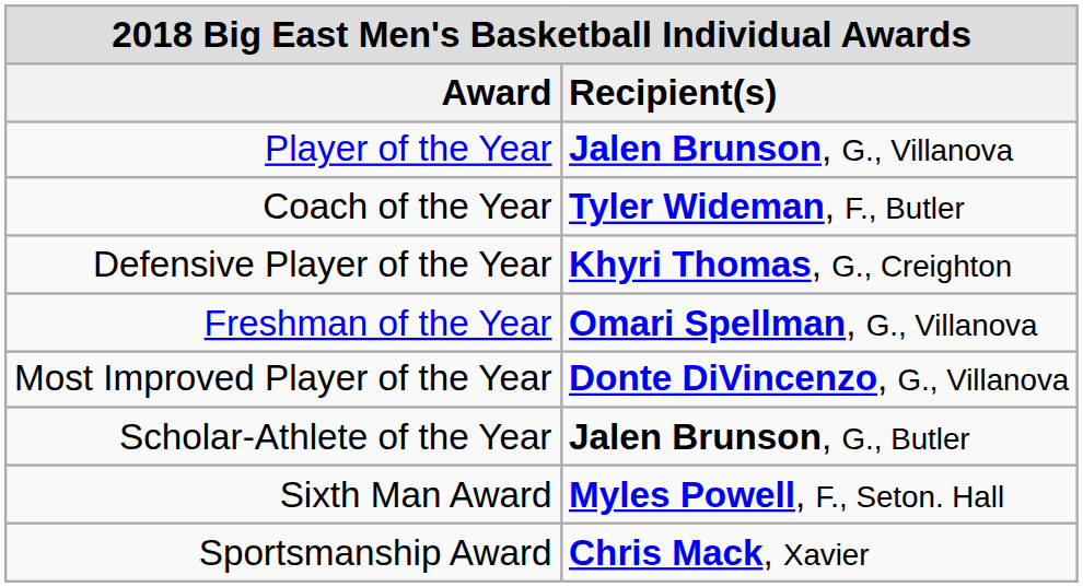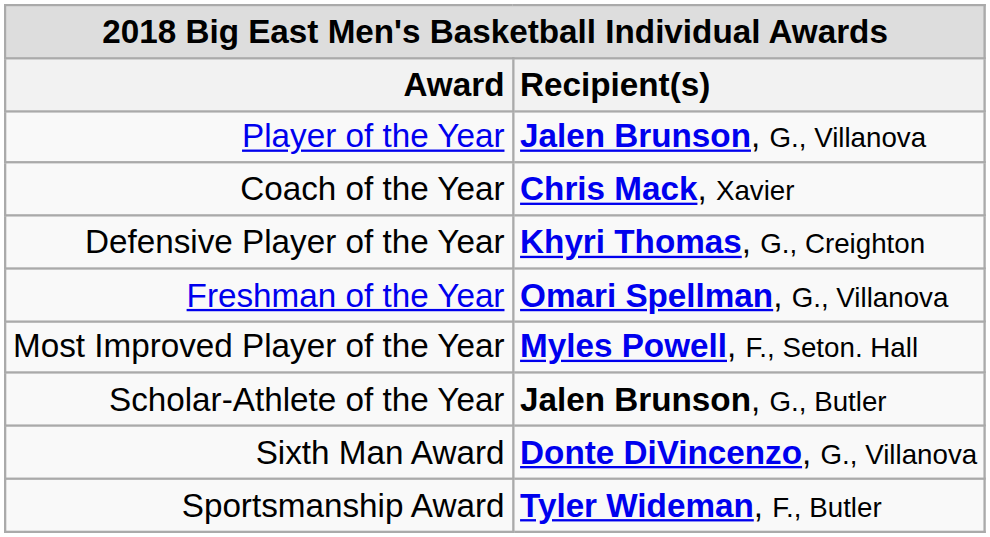 <table class="wikitable" style="white-space:nowrap; font-size:90%;">
 <tr>
 <td colspan="7" style="text-align:center; background:#ddd;"><strong>2018 Big East Men's Basketball Individual Awards</strong></td>
 </tr>
 <tr>
 <th style="text-align:right;">Award</th>
 <th style="text-align:left;">Recipient(s)</th>
 </tr>
 <tr>
 <td style="text-align:right;"><a href='#'>Player of the Year</a></td>
 <td style="text-align:left;"><strong><a href='#'>Jalen Brunson</a></strong>, <small>G., Villanova</small><br></td>
 </tr>
 <tr>
 <td style="text-align:right;">Coach of the Year</td>
-<td style="text-align:left;"><strong><a href='#'>Tyler Wideman</a></strong>, <small>F., Butler</small><br></td>
+<td style="text-align:left;"><strong><a href='#'>Chris Mack</a></strong>, <small>Xavier</small><br></td>
 </tr>
 <tr>
 <td style="text-align:right;">Defensive Player of the Year</td>
 <td style="text-align:left;"><strong><a href='#'>Khyri Thomas</a></strong>, <small>G., Creighton</small><br></td>
 </tr>
 <tr>
 <td style="text-align:right;"><a href='#'>Freshman of the Year</a></td>
 <td style="text-align:left;"><strong><a href='#'>Omari Spellman</a></strong>, <small>G., Villanova</small><br></td>
 </tr>
 <tr>
 <td style="text-align:right;">Most Improved Player of the Year</td>
-<td style="text-align:left;"><strong><a href='#'>Donte DiVincenzo</a></strong>, <small>G., Villanova</small><br></td>
+<td style="text-align:left;"><strong><a href='#'>Myles Powell</a></strong>, <small>F., Seton. Hall</small><br></td>
 </tr>
 <tr>
 <td style="text-align:right;">Scholar-Athlete of the Year</td>
 <td style="text-align:left;"><strong>Jalen Brunson</strong>, <small>G., Butler</small><br></td>
 </tr>
 <tr>
 <td style="text-align:right;">Sixth Man Award</td>
-<td style="text-align:left;"><strong><a href='#'>Myles Powell</a></strong>, <small>F., Seton. Hall</small><br></td>
+<td style="text-align:left;"><strong><a href='#'>Donte DiVincenzo</a></strong>, <small>G., Villanova</small><br></td>
 </tr>
 <tr>
 <td style="text-align:right;">Sportsmanship Award</td>
-<td style="text-align:left;"><strong><a href='#'>Chris Mack</a></strong>, <small>Xavier</small><br></td>
+<td style="text-align:left;"><strong><a href='#'>Tyler Wideman</a></strong>, <small>F., Butler</small><br></td>
 </tr>
 </table>
